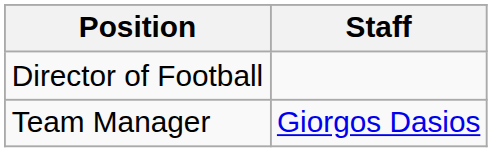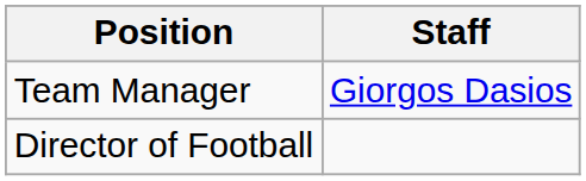 <table class="wikitable">
 <tr>
 <th>Position</th>
 <th>Staff</th>
 </tr>
 <tr>
+<td>Team Manager</td>
+<td><a href='#'>Giorgos Dasios</a></td>
+</tr>
+<tr>
 <td>Director of Football</td>
 <td></td>
 </tr>
-<tr>
-<td>Team Manager</td>
-<td><a href='#'>Giorgos Dasios</a></td>
-</tr>
 </table>
